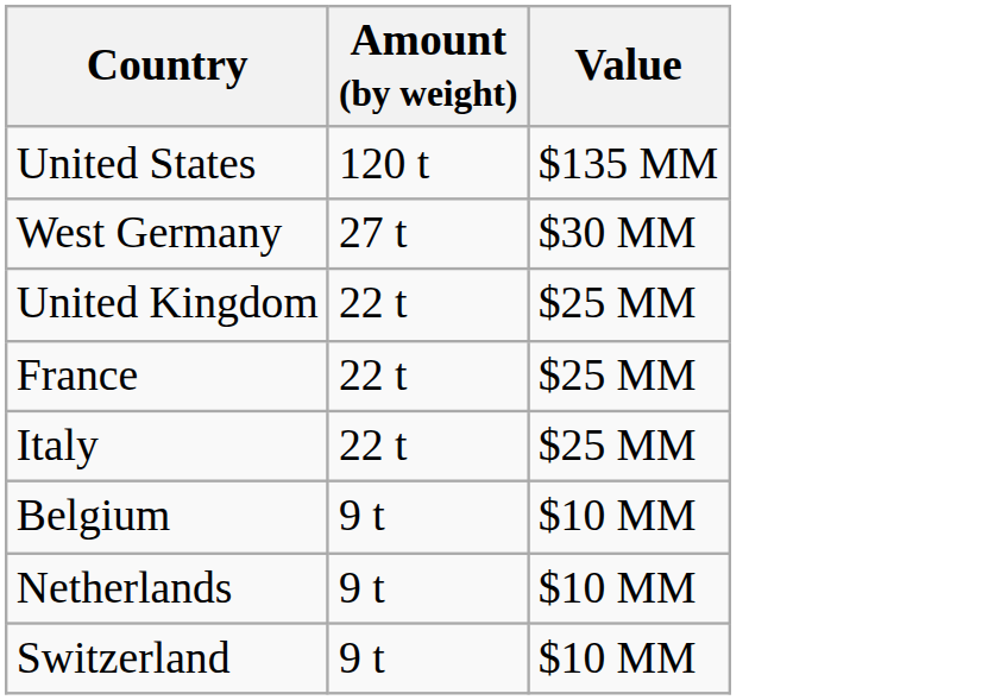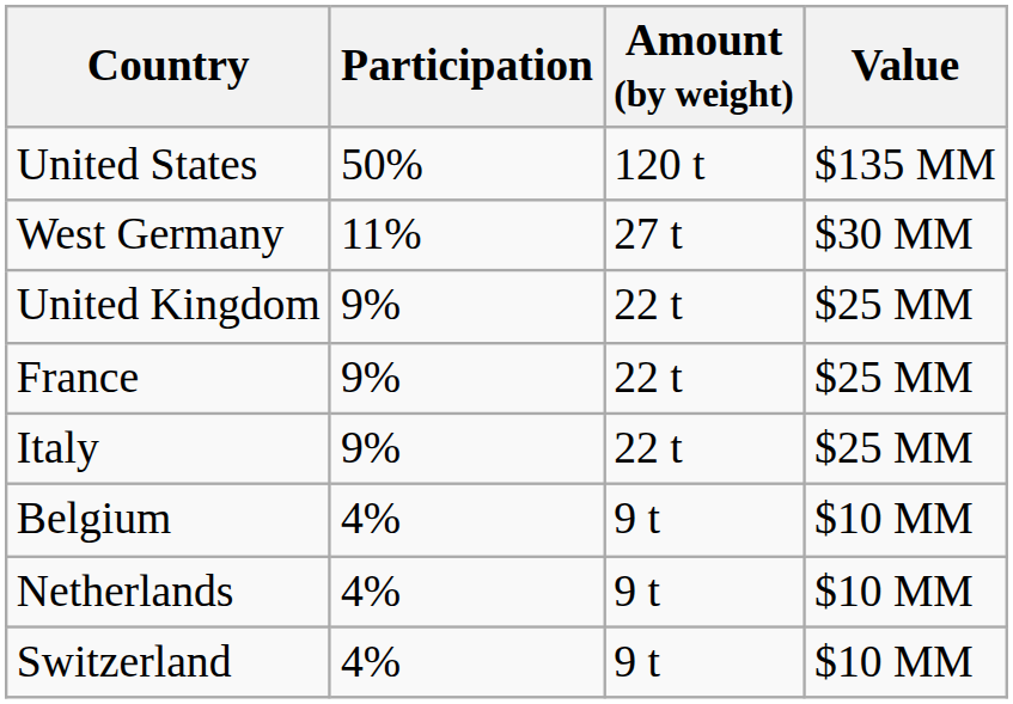 <table class=wikitable>
 <tr>
 <th>Country</th>
+<th>Participation</th>
 <th>Amount<br><small>(by weight)</small></th>
 <th>Value</th>
 </tr>
 <tr>
 <td>United States</td>
+<td>50%</td>
 <td>120 t</td>
 <td>$135 MM</td>
 </tr>
 <tr>
 <td>West Germany</td>
+<td>11%</td>
 <td>27 t</td>
 <td>$30 MM</td>
 </tr>
 <tr>
 <td>United Kingdom</td>
+<td>9%</td>
 <td>22 t</td>
 <td>$25 MM</td>
 </tr>
 <tr>
 <td>France</td>
+<td>9%</td>
 <td>22 t</td>
 <td>$25 MM</td>
 </tr>
 <tr>
 <td>Italy</td>
+<td>9%</td>
 <td>22 t</td>
 <td>$25 MM</td>
 </tr>
 <tr>
 <td>Belgium</td>
+<td>4%</td>
 <td>9 t</td>
 <td>$10 MM</td>
 </tr>
 <tr>
 <td>Netherlands</td>
+<td>4%</td>
 <td>9 t</td>
 <td>$10 MM</td>
 </tr>
 <tr>
 <td>Switzerland</td>
+<td>4%</td>
 <td>9 t</td>
 <td>$10 MM</td>
 </tr>
 </table>
